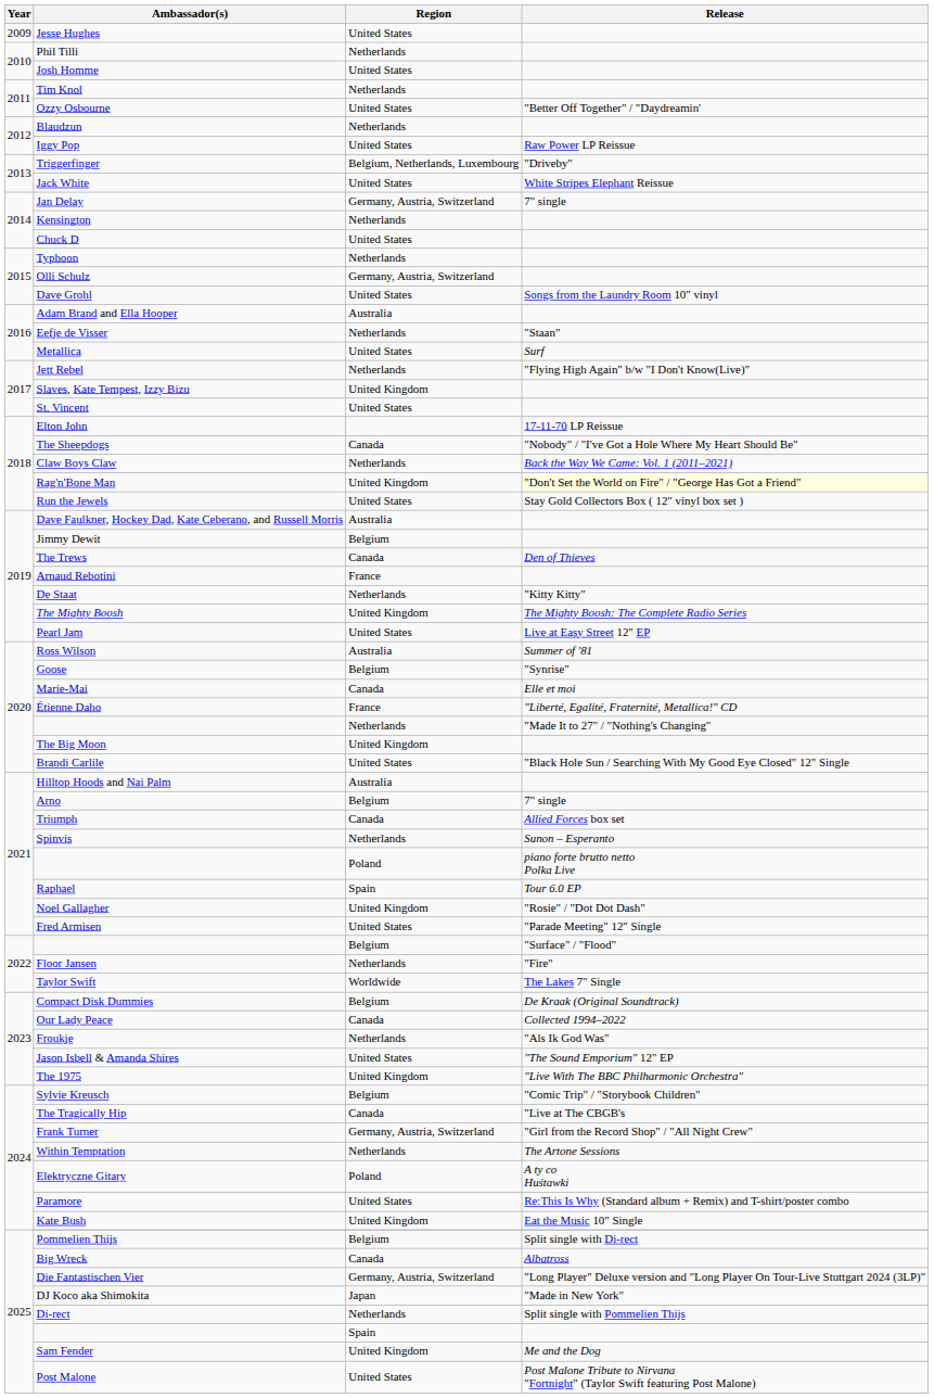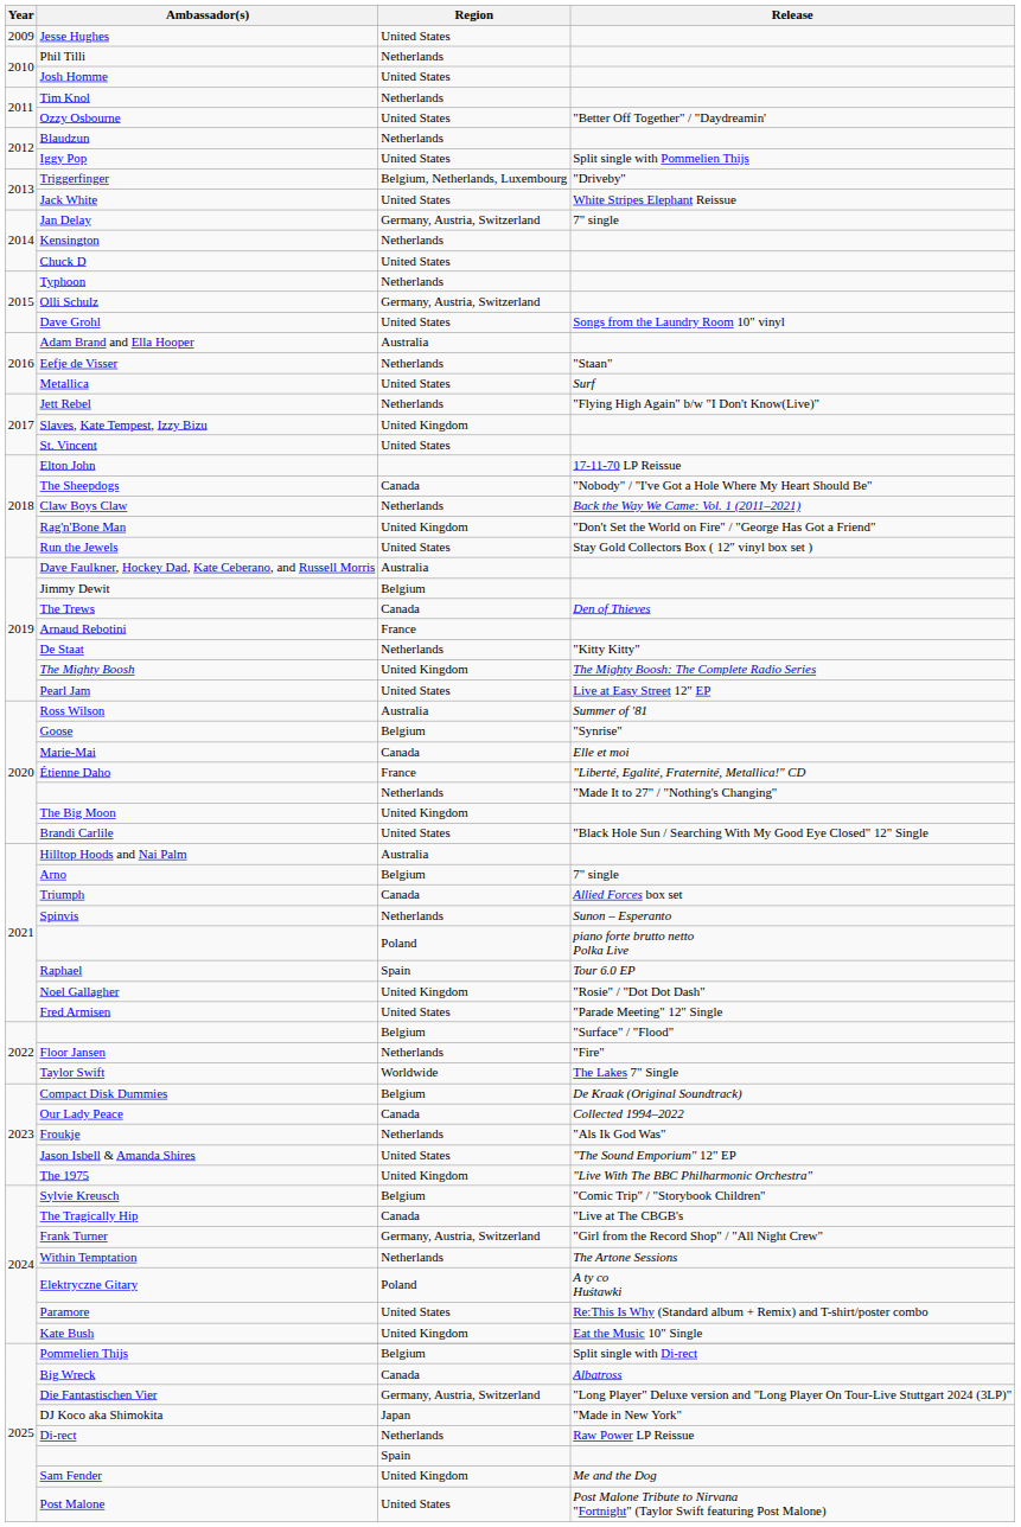 <table class="wikitable">
 <tr>
 <th>Year</th>
 <th>Ambassador(s)</th>
 <th>Region</th>
 <th>Release</th>
 </tr>
 <tr>
 <td>2009</td>
 <td><a href='#'>Jesse Hughes</a></td>
 <td>United States</td>
 <td></td>
 </tr>
 <tr>
 <td rowspan="2">2010</td>
 <td>Phil Tilli</td>
 <td>Netherlands</td>
 <td></td>
 </tr>
 <tr>
 <td><a href='#'>Josh Homme</a></td>
 <td>United States</td>
 <td></td>
 </tr>
 <tr>
 <td rowspan="2">2011</td>
 <td><a href='#'>Tim Knol</a></td>
 <td>Netherlands</td>
 <td></td>
 </tr>
 <tr>
 <td><a href='#'>Ozzy Osbourne</a></td>
 <td>United States</td>
 <td>"Better Off Together" / "Daydreamin'</td>
 </tr>
 <tr>
 <td rowspan="2">2012</td>
 <td><a href='#'>Blaudzun</a></td>
 <td>Netherlands</td>
 <td></td>
 </tr>
 <tr>
 <td><a href='#'>Iggy Pop</a></td>
 <td>United States</td>
-<td><a href='#'>Raw Power</a> LP Reissue</td>
+<td>Split single with <a href='#'>Pommelien Thijs</a></td>
 </tr>
 <tr>
 <td rowspan="2">2013</td>
 <td><a href='#'>Triggerfinger</a></td>
 <td>Belgium, Netherlands, Luxembourg</td>
 <td>"Driveby"</td>
 </tr>
 <tr>
 <td><a href='#'>Jack White</a></td>
 <td>United States</td>
 <td><a href='#'>White Stripes Elephant</a> Reissue</td>
 </tr>
 <tr>
 <td rowspan="3">2014</td>
 <td><a href='#'>Jan Delay</a></td>
 <td>Germany, Austria, Switzerland</td>
 <td>7" single</td>
 </tr>
 <tr>
 <td><a href='#'>Kensington</a></td>
 <td>Netherlands</td>
 <td></td>
 </tr>
 <tr>
 <td><a href='#'>Chuck D</a></td>
 <td>United States</td>
 <td></td>
 </tr>
 <tr>
 <td rowspan="3">2015</td>
 <td><a href='#'>Typhoon</a></td>
 <td>Netherlands</td>
 <td></td>
 </tr>
 <tr>
 <td><a href='#'>Olli Schulz</a></td>
 <td>Germany, Austria, Switzerland</td>
 <td></td>
 </tr>
 <tr>
 <td><a href='#'>Dave Grohl</a></td>
 <td>United States</td>
 <td><a href='#'>Songs from the Laundry Room</a> 10" vinyl</td>
 </tr>
 <tr>
 <td rowspan="3">2016</td>
 <td><a href='#'>Adam Brand</a> and <a href='#'>Ella Hooper</a></td>
 <td>Australia</td>
 <td></td>
 </tr>
 <tr>
 <td><a href='#'>Eefje de Visser</a></td>
 <td>Netherlands</td>
 <td>"Staan"</td>
 </tr>
 <tr>
 <td><a href='#'>Metallica</a></td>
 <td>United States</td>
 <td><em>Surf</em></td>
 </tr>
 <tr>
 <td rowspan="3">2017</td>
 <td><a href='#'>Jett Rebel</a></td>
 <td>Netherlands</td>
 <td>"Flying High Again" b/w "I Don't Know(Live)"</td>
 </tr>
 <tr>
 <td><a href='#'>Slaves</a>, <a href='#'>Kate Tempest</a>, <a href='#'>Izzy Bizu</a></td>
 <td>United Kingdom</td>
 <td></td>
 </tr>
 <tr>
 <td><a href='#'>St. Vincent</a></td>
 <td>United States</td>
 <td></td>
 </tr>
 <tr>
 <td rowspan="5">2018</td>
 <td><a href='#'>Elton John</a></td>
 <td></td>
 <td><a href='#'>17-11-70</a> LP Reissue</td>
 </tr>
 <tr>
 <td><a href='#'>The Sheepdogs</a></td>
 <td>Canada</td>
 <td>"Nobody" / "I've Got a Hole Where My Heart Should Be"</td>
 </tr>
 <tr>
 <td><a href='#'>Claw Boys Claw</a></td>
 <td>Netherlands</td>
 <td><em><a href='#'>Back the Way We Came: Vol. 1 (2011–2021)</a></em></td>
 </tr>
 <tr>
 <td><a href='#'>Rag'n'Bone Man</a></td>
 <td>United Kingdom</td>
-<td style="background: lightyellow;">"Don't Set the World on Fire" / "George Has Got a Friend"</td>
+<td>"Don't Set the World on Fire" / "George Has Got a Friend"</td>
 </tr>
 <tr>
 <td><a href='#'>Run the Jewels</a></td>
 <td>United States</td>
 <td>Stay Gold Collectors Box ( 12″ vinyl box set )</td>
 </tr>
 <tr>
 <td rowspan="7">2019</td>
 <td><a href='#'>Dave Faulkner</a>, <a href='#'>Hockey Dad</a>, <a href='#'>Kate Ceberano</a>, and <a href='#'>Russell Morris</a></td>
 <td>Australia</td>
 <td></td>
 </tr>
 <tr>
 <td>Jimmy Dewit</td>
 <td>Belgium</td>
 <td></td>
 </tr>
 <tr>
 <td><a href='#'>The Trews</a></td>
 <td>Canada</td>
 <td><em><a href='#'>Den of Thieves</a></em></td>
 </tr>
 <tr>
 <td><a href='#'>Arnaud Rebotini</a></td>
 <td>France</td>
 <td></td>
 </tr>
 <tr>
 <td><a href='#'>De Staat</a></td>
 <td>Netherlands</td>
 <td>"Kitty Kitty"</td>
 </tr>
 <tr>
 <td><em><a href='#'>The Mighty Boosh</a></em></td>
 <td>United Kingdom</td>
 <td><em><a href='#'>The Mighty Boosh: The Complete Radio Series</a></em></td>
 </tr>
 <tr>
 <td><a href='#'>Pearl Jam</a></td>
 <td>United States</td>
 <td><a href='#'>Live at Easy Street</a> 12" <a href='#'>EP</a></td>
 </tr>
 <tr>
 <td rowspan="7">2020</td>
 <td><a href='#'>Ross Wilson</a></td>
 <td>Australia</td>
 <td><em>Summer of '81</em></td>
 </tr>
 <tr>
 <td><a href='#'>Goose</a></td>
 <td>Belgium</td>
 <td>"Synrise"</td>
 </tr>
 <tr>
 <td><a href='#'>Marie-Mai</a></td>
 <td>Canada</td>
 <td><em>Elle et moi</em></td>
 </tr>
 <tr>
 <td><a href='#'>Étienne Daho</a></td>
 <td>France</td>
 <td><em>"Liberté, Egalité, Fraternité, Metallica!" CD</em></td>
 </tr>
 <tr>
 <td></td>
 <td>Netherlands</td>
 <td>"Made It to 27" / "Nothing's Changing"</td>
 </tr>
 <tr>
 <td><a href='#'>The Big Moon</a></td>
 <td>United Kingdom</td>
 <td></td>
 </tr>
 <tr>
 <td><a href='#'>Brandi Carlile</a></td>
 <td>United States</td>
 <td>"Black Hole Sun / Searching With My Good Eye Closed" 12" Single</td>
 </tr>
 <tr>
 <td rowspan="8">2021</td>
 <td><a href='#'>Hilltop Hoods</a> and <a href='#'>Nai Palm</a></td>
 <td>Australia</td>
 <td></td>
 </tr>
 <tr>
 <td><a href='#'>Arno</a></td>
 <td>Belgium</td>
 <td>7" single</td>
 </tr>
 <tr>
 <td><a href='#'>Triumph</a></td>
 <td>Canada</td>
 <td><em><a href='#'>Allied Forces</a></em> box set</td>
 </tr>
 <tr>
 <td><a href='#'>Spinvis</a></td>
 <td>Netherlands</td>
 <td><em>Sunon – Esperanto</em></td>
 </tr>
 <tr>
 <td></td>
 <td>Poland</td>
 <td><em>piano forte brutto netto</em><br><em>Polka Live</em></td>
 </tr>
 <tr>
 <td><a href='#'>Raphael</a></td>
 <td>Spain</td>
 <td><em>Tour 6.0 EP</em></td>
 </tr>
 <tr>
 <td><a href='#'>Noel Gallagher</a></td>
 <td>United Kingdom</td>
 <td>"Rosie" / "Dot Dot Dash"</td>
 </tr>
 <tr>
 <td><a href='#'>Fred Armisen</a></td>
 <td>United States</td>
 <td>"Parade Meeting" 12" Single</td>
 </tr>
 <tr>
 <td rowspan="3">2022</td>
 <td></td>
 <td>Belgium</td>
 <td>"Surface" / "Flood"</td>
 </tr>
 <tr>
 <td><a href='#'>Floor Jansen</a></td>
 <td>Netherlands</td>
 <td>"Fire"</td>
 </tr>
 <tr>
 <td><a href='#'>Taylor Swift</a></td>
 <td>Worldwide</td>
 <td><a href='#'>The Lakes</a> 7" Single</td>
 </tr>
 <tr>
 <td rowspan="5">2023</td>
 <td><a href='#'>Compact Disk Dummies</a></td>
 <td>Belgium</td>
 <td><em>De Kraak (Original Soundtrack)</em></td>
 </tr>
 <tr>
 <td><a href='#'>Our Lady Peace</a></td>
 <td>Canada</td>
 <td><em>Collected 1994–2022</em></td>
 </tr>
 <tr>
 <td><a href='#'>Froukje</a></td>
 <td>Netherlands</td>
 <td>"Als Ik God Was"</td>
 </tr>
 <tr>
 <td><a href='#'>Jason Isbell</a> & <a href='#'>Amanda Shires</a></td>
 <td>United States</td>
 <td><em>"The Sound Emporium"</em> 12" EP</td>
 </tr>
 <tr>
 <td><a href='#'>The 1975</a></td>
 <td>United Kingdom</td>
 <td><em>"Live With The BBC Philharmonic Orchestra"</em></td>
 </tr>
 <tr>
 <td rowspan="7">2024</td>
 <td><a href='#'>Sylvie Kreusch</a></td>
 <td>Belgium</td>
 <td>"Comic Trip" / "Storybook Children"</td>
 </tr>
 <tr>
 <td><a href='#'>The Tragically Hip</a></td>
 <td>Canada</td>
 <td>"Live at The CBGB's</td>
 </tr>
 <tr>
 <td><a href='#'>Frank Turner</a></td>
 <td>Germany, Austria, Switzerland</td>
 <td>"Girl from the Record Shop" / "All Night Crew"</td>
 </tr>
 <tr>
 <td><a href='#'>Within Temptation</a></td>
 <td>Netherlands</td>
 <td><em>The Artone Sessions</em></td>
 </tr>
 <tr>
 <td><a href='#'>Elektryczne Gitary</a></td>
 <td>Poland</td>
 <td><em>A ty co</em><br><em>Huśtawki</em></td>
 </tr>
 <tr>
 <td><a href='#'>Paramore</a></td>
 <td>United States</td>
 <td><a href='#'>Re:This Is Why</a> (Standard album + Remix) and T-shirt/poster combo</td>
 </tr>
 <tr>
 <td><a href='#'>Kate Bush</a></td>
 <td>United Kingdom</td>
 <td><a href='#'>Eat the Music</a> 10" Single</td>
 </tr>
 <tr>
 <td rowspan="9">2025</td>
 </tr>
 <tr>
 <td><a href='#'>Pommelien Thijs</a></td>
 <td>Belgium</td>
 <td>Split single with <a href='#'>Di-rect</a></td>
 </tr>
 <tr>
 <td><a href='#'>Big Wreck</a></td>
 <td>Canada</td>
 <td><em><a href='#'>Albatross</a></em></td>
 </tr>
 <tr>
 <td><a href='#'>Die Fantastischen Vier</a></td>
 <td>Germany, Austria, Switzerland</td>
 <td>"Long Player" Deluxe version and "Long Player On Tour-Live Stuttgart 2024 (3LP)"</td>
 </tr>
 <tr>
 <td>DJ Koco aka Shimokita</td>
 <td>Japan</td>
 <td>"Made in New York"</td>
 </tr>
 <tr>
 <td><a href='#'>Di-rect</a></td>
 <td>Netherlands</td>
-<td>Split single with <a href='#'>Pommelien Thijs</a></td>
+<td><a href='#'>Raw Power</a> LP Reissue</td>
 </tr>
 <tr>
 <td></td>
 <td>Spain</td>
 <td></td>
 </tr>
 <tr>
 <td><a href='#'>Sam Fender</a></td>
 <td>United Kingdom</td>
 <td><em>Me and the Dog</em></td>
 </tr>
 <tr>
 <td><a href='#'>Post Malone</a></td>
 <td>United States</td>
 <td><em>Post Malone Tribute to Nirvana</em><br>"<a href='#'>Fortnight</a>" (Taylor Swift featuring Post Malone)</td>
 </tr>
 </table>
